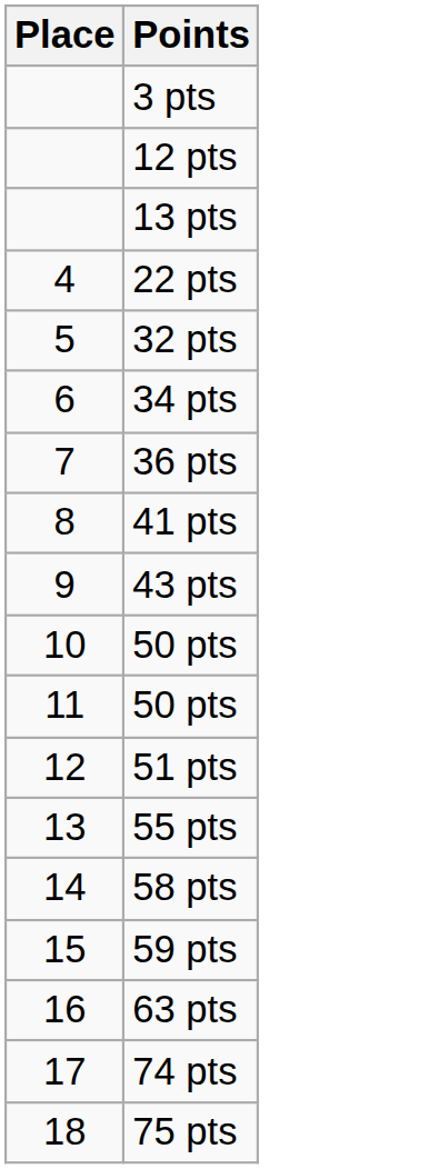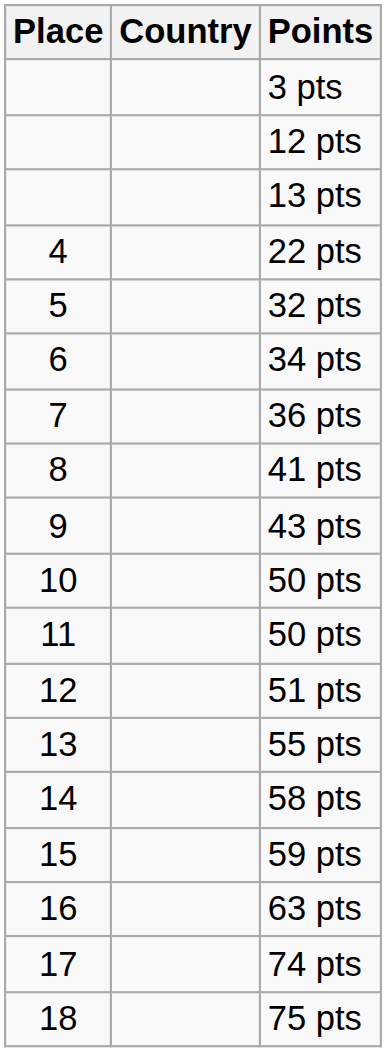 <table class=wikitable>
 <tr>
 <th>Place</th>
+<th>Country</th>
 <th>Points</th>
 </tr>
 <tr>
 <td align=center></td>
+<td></td>
 <td>3 pts</td>
 </tr>
 <tr>
 <td align=center></td>
+<td></td>
 <td>12 pts</td>
 </tr>
 <tr>
 <td align=center></td>
+<td></td>
 <td>13 pts</td>
 </tr>
 <tr>
 <td align=center>4</td>
+<td></td>
 <td>22 pts</td>
 </tr>
 <tr>
 <td align=center>5</td>
+<td></td>
 <td>32 pts</td>
 </tr>
 <tr>
 <td align=center>6</td>
+<td></td>
 <td>34 pts</td>
 </tr>
 <tr>
 <td align=center>7</td>
+<td></td>
 <td>36 pts</td>
 </tr>
 <tr>
 <td align=center>8</td>
+<td></td>
 <td>41 pts</td>
 </tr>
 <tr>
 <td align=center>9</td>
+<td></td>
 <td>43 pts</td>
 </tr>
 <tr>
 <td align=center>10</td>
+<td></td>
 <td>50 pts</td>
 </tr>
 <tr>
 <td align=center>11</td>
+<td></td>
 <td>50 pts</td>
 </tr>
 <tr>
 <td align=center>12</td>
+<td></td>
 <td>51 pts</td>
 </tr>
 <tr>
 <td align=center>13</td>
+<td></td>
 <td>55 pts</td>
 </tr>
 <tr>
 <td align=center>14</td>
+<td></td>
 <td>58 pts</td>
 </tr>
 <tr>
 <td align=center>15</td>
+<td></td>
 <td>59 pts</td>
 </tr>
 <tr>
 <td align=center>16</td>
+<td></td>
 <td>63 pts</td>
 </tr>
 <tr>
 <td align=center>17</td>
+<td></td>
 <td>74 pts</td>
 </tr>
 <tr>
 <td align=center>18</td>
+<td></td>
 <td>75 pts</td>
 </tr>
 </table>
